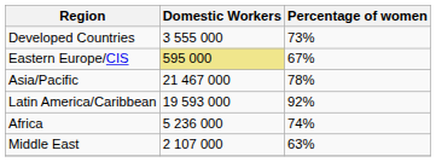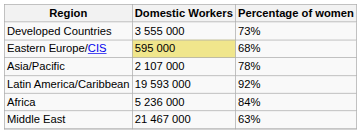 <table class="wikitable">
 <tr>
 <th>Region</th>
 <th>Domestic Workers</th>
 <th>Percentage of women</th>
 </tr>
 <tr>
 <td>Developed Countries</td>
 <td>3 555 000</td>
 <td>73%</td>
 </tr>
 <tr>
 <td>Eastern Europe/<a href='#'>CIS</a></td>
 <td style="background: khaki;">595 000</td>
-<td>67%</td>
+<td>68%</td>
 </tr>
 <tr>
 <td>Asia/Pacific</td>
-<td>21 467 000</td>
+<td>2 107 000</td>
 <td>78%</td>
 </tr>
 <tr>
 <td>Latin America/Caribbean</td>
 <td>19 593 000</td>
 <td>92%</td>
 </tr>
 <tr>
 <td>Africa</td>
 <td>5 236 000</td>
-<td>74%</td>
+<td>84%</td>
 </tr>
 <tr>
 <td>Middle East</td>
-<td>2 107 000</td>
+<td>21 467 000</td>
 <td>63%</td>
 </tr>
 <tr>
 </tr>
 </table>
